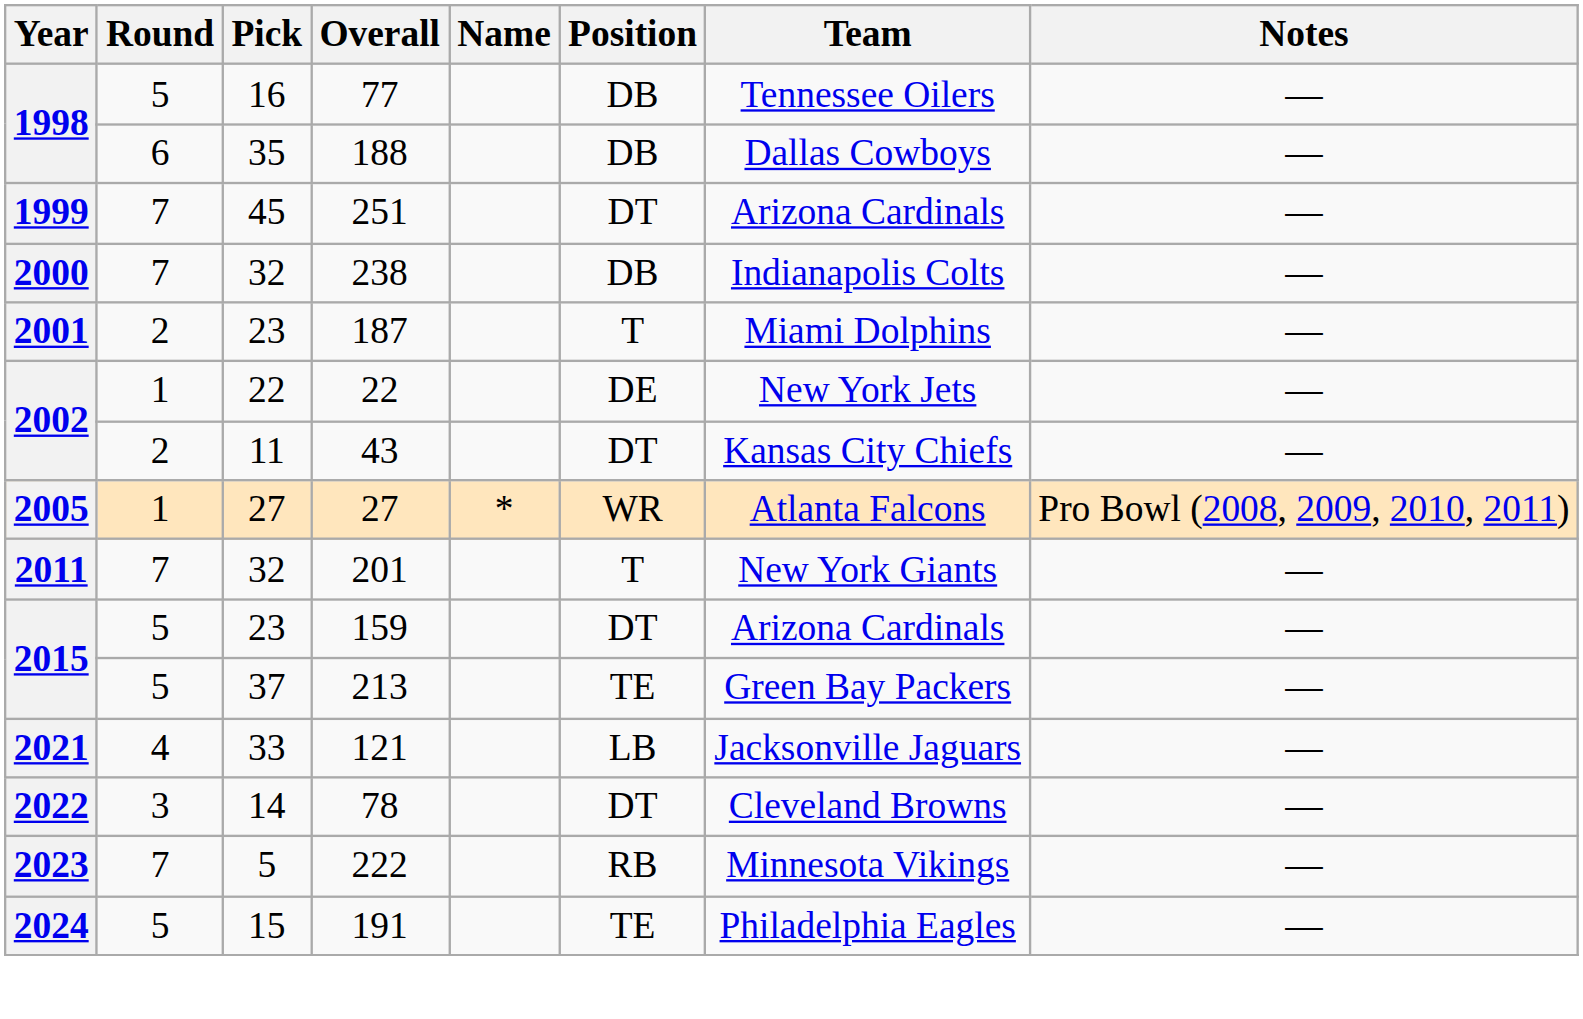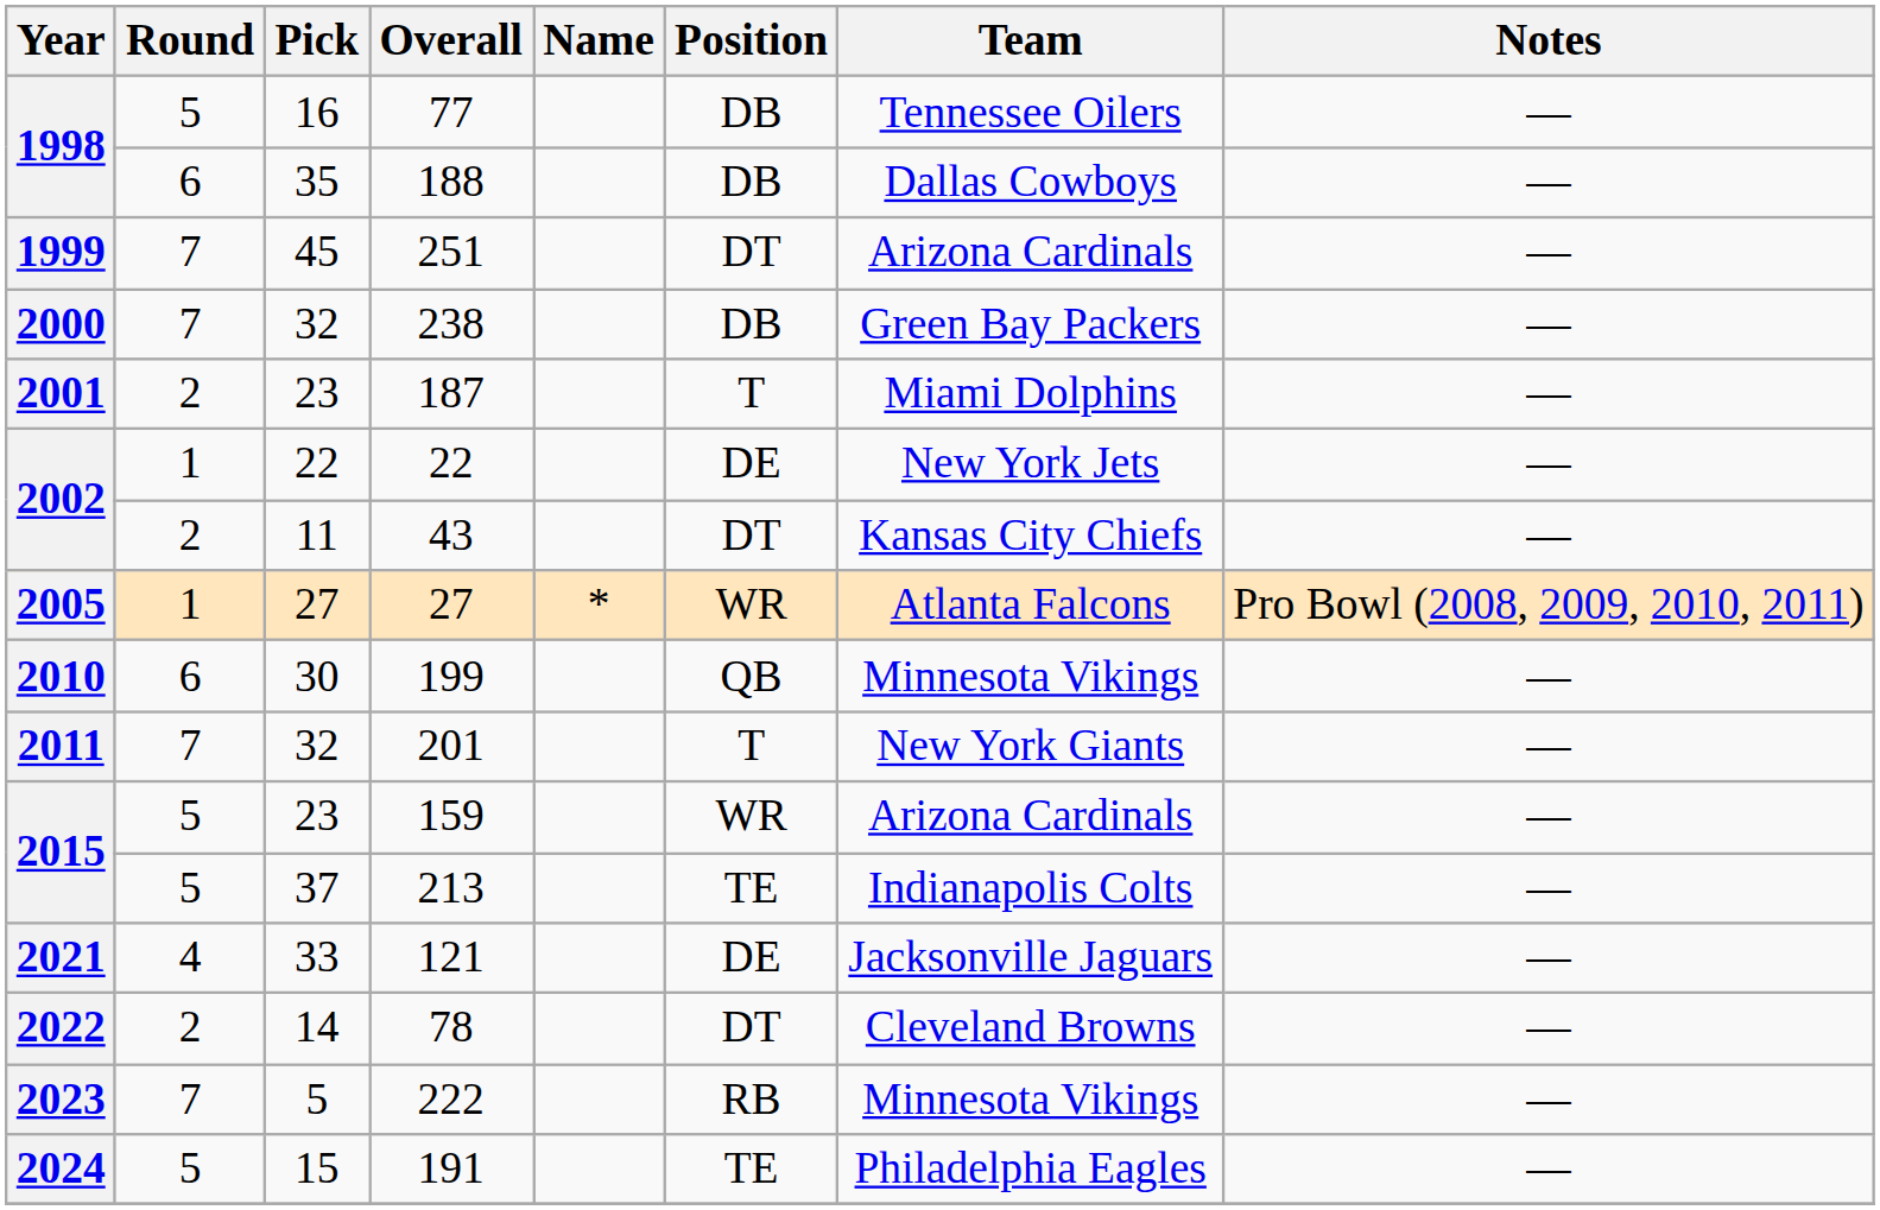 <table class="wikitable sortable plainrowheaders">
 <tr>
 <th scope="col">Year</th>
 <th scope="col">Round</th>
 <th scope="col">Pick</th>
 <th scope="col">Overall</th>
 <th scope="col">Name</th>
 <th scope="col">Position</th>
 <th scope="col">Team</th>
 <th scope="col">Notes</th>
 </tr>
 <tr>
 <th scope="row" style="text-align:center;" rowspan="2"><a href='#'>1998</a></th>
 <td style="text-align:center;">5</td>
 <td style="text-align:center;">16</td>
 <td style="text-align:center;">77</td>
 <td style="text-align:center;"></td>
 <td style="text-align:center;">DB</td>
 <td style="text-align:center;"><a href='#'>Tennessee Oilers</a></td>
 <td style="text-align:center;">—</td>
 </tr>
 <tr>
 <td style="text-align:center;">6</td>
 <td style="text-align:center;">35</td>
 <td style="text-align:center;">188</td>
 <td style="text-align:center;"></td>
 <td style="text-align:center;">DB</td>
 <td style="text-align:center;"><a href='#'>Dallas Cowboys</a></td>
 <td style="text-align:center;">—</td>
 </tr>
 <tr>
 <th scope="row" style="text-align:center;" rowspan="1"><a href='#'>1999</a></th>
 <td style="text-align:center;">7</td>
 <td style="text-align:center;">45</td>
 <td style="text-align:center;">251</td>
 <td style="text-align:center;"></td>
 <td style="text-align:center;">DT</td>
 <td style="text-align:center;"><a href='#'>Arizona Cardinals</a></td>
 <td style="text-align:center;">—</td>
 </tr>
 <tr>
 <th scope="row" style="text-align:center;" rowspan="1"><a href='#'>2000</a></th>
 <td style="text-align:center;">7</td>
 <td style="text-align:center;">32</td>
 <td style="text-align:center;">238</td>
 <td style="text-align:center;"></td>
 <td style="text-align:center;">DB</td>
-<td style="text-align:center;"><a href='#'>Indianapolis Colts</a></td>
+<td style="text-align:center;"><a href='#'>Green Bay Packers</a></td>
 <td style="text-align:center;">—</td>
 </tr>
 <tr>
 <th scope="row" style="text-align:center;" rowspan="1"><a href='#'>2001</a></th>
 <td style="text-align:center;">2</td>
 <td style="text-align:center;">23</td>
 <td style="text-align:center;">187</td>
 <td style="text-align:center;"></td>
 <td style="text-align:center;">T</td>
 <td style="text-align:center;"><a href='#'>Miami Dolphins</a></td>
 <td style="text-align:center;">—</td>
 </tr>
 <tr>
 <th scope="row" style="text-align:center;" rowspan="2"><a href='#'>2002</a></th>
 <td style="text-align:center;">1</td>
 <td style="text-align:center;">22</td>
 <td style="text-align:center;">22</td>
 <td style="text-align:center;"></td>
 <td style="text-align:center;">DE</td>
 <td style="text-align:center;"><a href='#'>New York Jets</a></td>
 <td style="text-align:center;">—</td>
 </tr>
 <tr>
 <td style="text-align:center;">2</td>
 <td style="text-align:center;">11</td>
 <td style="text-align:center;">43</td>
 <td style="text-align:center;"></td>
 <td style="text-align:center;">DT</td>
 <td style="text-align:center;"><a href='#'>Kansas City Chiefs</a></td>
 <td style="text-align:center;">—</td>
 </tr>
 <tr style="background:#ffe6bd;">
 <th scope="row" style="text-align:center;" rowspan="1"><a href='#'>2005</a></th>
 <td style="text-align:center;">1</td>
 <td style="text-align:center;">27</td>
 <td style="text-align:center;">27</td>
 <td style="text-align:center;">*</td>
 <td style="text-align:center;">WR</td>
 <td style="text-align:center;"><a href='#'>Atlanta Falcons</a></td>
 <td style="text-align:center;">Pro Bowl (<a href='#'>2008</a>, <a href='#'>2009</a>, <a href='#'>2010</a>, <a href='#'>2011</a>)</td>
 </tr>
 <tr>
+<th scope="row" style="text-align:center;" rowspan="1"><a href='#'>2010</a></th>
+<td style="text-align:center;">6</td>
+<td style="text-align:center;">30</td>
+<td style="text-align:center;">199</td>
+<td style="text-align:center;"></td>
+<td style="text-align:center;">QB</td>
+<td style="text-align:center;"><a href='#'>Minnesota Vikings</a></td>
+<td style="text-align:center;">—</td>
+</tr>
+<tr>
 <th scope="row" style="text-align:center;" rowspan="1"><a href='#'>2011</a></th>
 <td style="text-align:center;">7</td>
 <td style="text-align:center;">32</td>
 <td style="text-align:center;">201</td>
 <td style="text-align:center;"></td>
 <td style="text-align:center;">T</td>
 <td style="text-align:center;"><a href='#'>New York Giants</a></td>
 <td style="text-align:center;">—</td>
 </tr>
 <tr>
 <th scope="row" style="text-align:center;" rowspan="2"><a href='#'>2015</a></th>
 <td style="text-align:center;">5</td>
 <td style="text-align:center;">23</td>
 <td style="text-align:center;">159</td>
 <td style="text-align:center;"></td>
-<td style="text-align:center;">DT</td>
+<td style="text-align:center;">WR</td>
 <td style="text-align:center;"><a href='#'>Arizona Cardinals</a></td>
 <td style="text-align:center;">—</td>
 </tr>
 <tr>
 <td style="text-align:center;">5</td>
 <td style="text-align:center;">37</td>
 <td style="text-align:center;">213</td>
 <td style="text-align:center;"></td>
 <td style="text-align:center;">TE</td>
-<td style="text-align:center;"><a href='#'>Green Bay Packers</a></td>
+<td style="text-align:center;"><a href='#'>Indianapolis Colts</a></td>
 <td style="text-align:center;">—</td>
 </tr>
 <tr>
 <th scope="row" style="text-align:center;" rowspan="1"><a href='#'>2021</a></th>
 <td style="text-align:center;">4</td>
 <td style="text-align:center;">33</td>
 <td style="text-align:center;">121</td>
 <td style="text-align:center;"></td>
-<td style="text-align:center;">LB</td>
+<td style="text-align:center;">DE</td>
 <td style="text-align:center;"><a href='#'>Jacksonville Jaguars</a></td>
 <td style="text-align:center;">—</td>
 </tr>
 <tr>
 <th scope="row" style="text-align:center;" rowspan="1"><a href='#'>2022</a></th>
-<td style="text-align:center;">3</td>
+<td style="text-align:center;">2</td>
 <td style="text-align:center;">14</td>
 <td style="text-align:center;">78</td>
 <td style="text-align:center;"></td>
 <td style="text-align:center;">DT</td>
 <td style="text-align:center;"><a href='#'>Cleveland Browns</a></td>
 <td style="text-align:center;">—</td>
 </tr>
 <tr>
 <th scope="row" style="text-align:center;" rowspan="1"><a href='#'>2023</a></th>
 <td style="text-align:center;">7</td>
 <td style="text-align:center;">5</td>
 <td style="text-align:center;">222</td>
 <td style="text-align:center;"></td>
 <td style="text-align:center;">RB</td>
 <td style="text-align:center;"><a href='#'>Minnesota Vikings</a></td>
 <td style="text-align:center;">—</td>
 </tr>
 <tr>
 <th scope="row" style="text-align:center;" rowspan="1"><a href='#'>2024</a></th>
 <td style="text-align:center;">5</td>
 <td style="text-align:center;">15</td>
 <td style="text-align:center;">191</td>
 <td style="text-align:center;"></td>
 <td style="text-align:center;">TE</td>
 <td style="text-align:center;"><a href='#'>Philadelphia Eagles</a></td>
 <td style="text-align:center;">—</td>
 </tr>
 <tr>
 </tr>
 </table>
